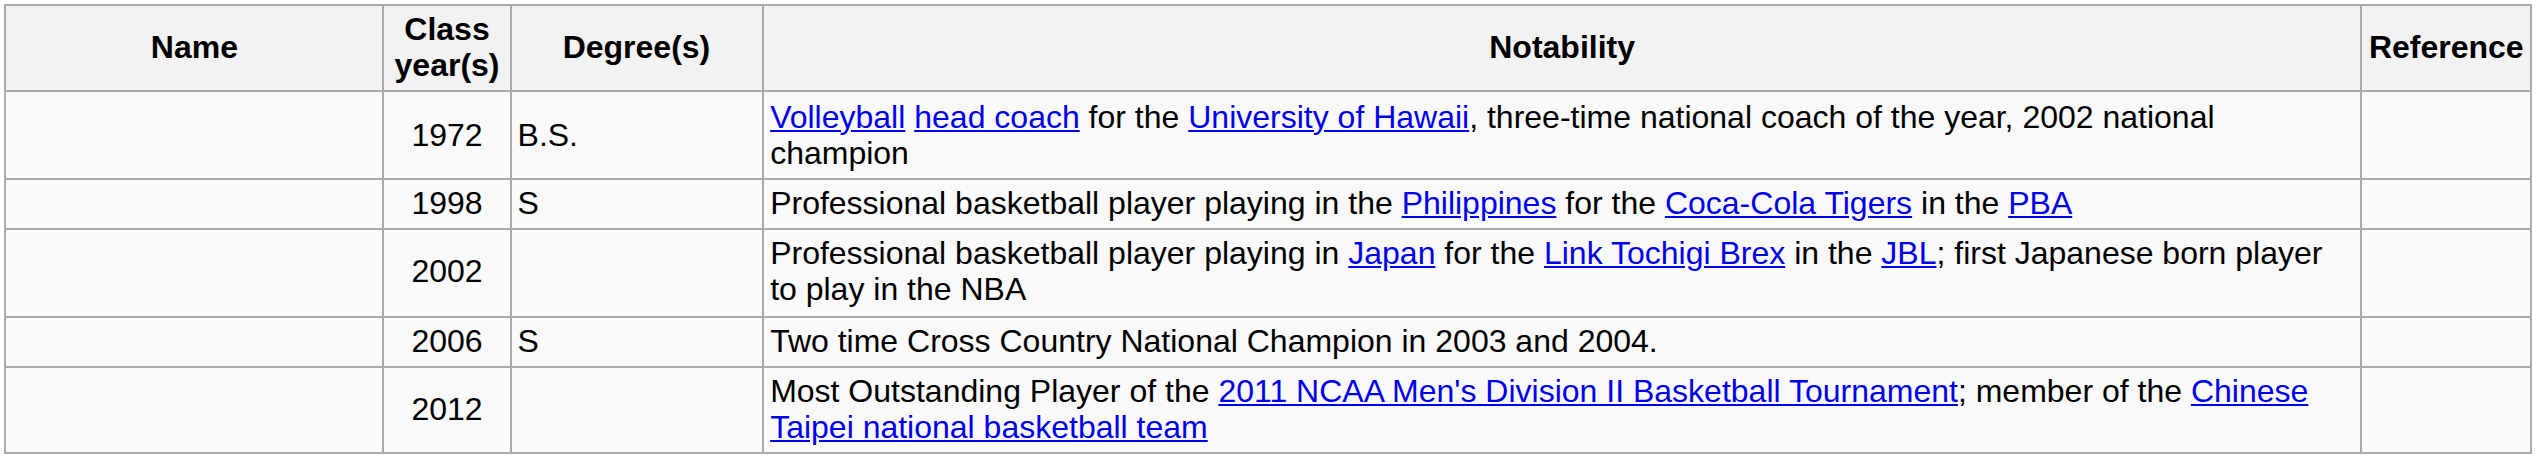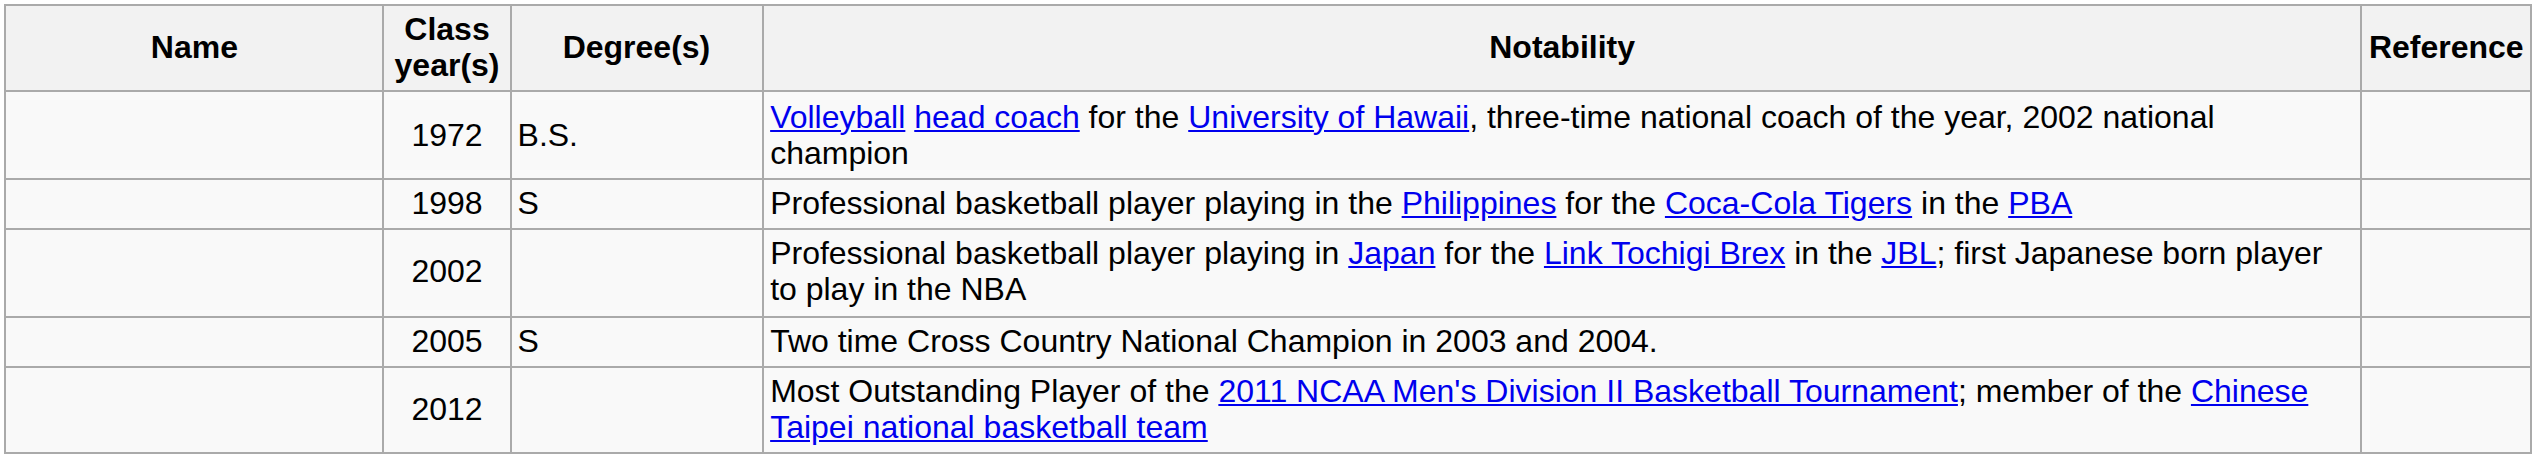 <table class="wikitable sortable" style="width:100%">
 <tr>
 <th width="15%">Name</th>
 <th width="5%">Class year(s)</th>
 <th width="10%">Degree(s)</th>
 <th width="*" class="unsortable">Notability</th>
 <th width="5%" class="unsortable">Reference</th>
 </tr>
 <tr>
 <td></td>
 <td align="center">1972</td>
 <td>B.S.</td>
 <td><a href='#'>Volleyball</a> <a href='#'>head coach</a> for the <a href='#'>University of Hawaii</a>, three-time national coach of the year, 2002 national champion</td>
 <td align="center"></td>
 </tr>
 <tr>
 <td></td>
 <td align="center">1998</td>
 <td>S</td>
 <td>Professional basketball player playing in the <a href='#'>Philippines</a> for the <a href='#'>Coca-Cola Tigers</a> in the <a href='#'>PBA</a></td>
 <td align="center"></td>
 </tr>
 <tr>
 <td></td>
 <td align="center">2002</td>
 <td></td>
 <td>Professional basketball player playing in <a href='#'>Japan</a> for the <a href='#'>Link Tochigi Brex</a> in the <a href='#'>JBL</a>; first Japanese born player to play in the NBA</td>
 <td align="center"></td>
 </tr>
 <tr>
 <td></td>
-<td align="center">2006</td>
+<td align="center">2005</td>
 <td>S</td>
 <td>Two time Cross Country National Champion in 2003 and 2004.</td>
 </tr>
 <tr>
 <td></td>
 <td align="center">2012</td>
 <td></td>
 <td>Most Outstanding Player of the <a href='#'>2011 NCAA Men's Division II Basketball Tournament</a>; member of the <a href='#'>Chinese Taipei national basketball team</a></td>
 <td align="center"></td>
 </tr>
 </table>
